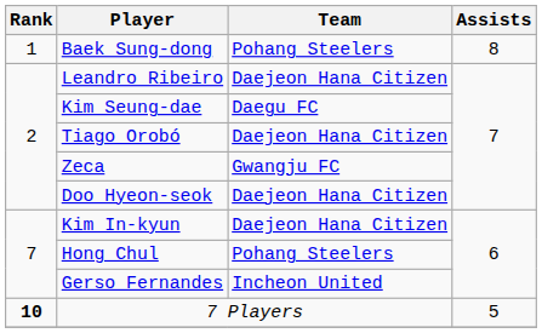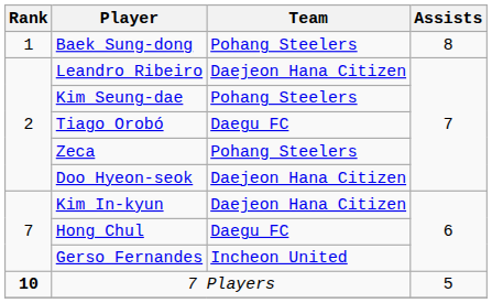 <table class="wikitable">
 <tr>
 <th>Rank</th>
 <th>Player</th>
 <th>Team</th>
 <th>Assists</th>
 </tr>
 <tr>
 <td align=center>1</td>
 <td> <a href='#'>Baek Sung-dong</a></td>
 <td><a href='#'>Pohang Steelers</a></td>
 <td align=center>8</td>
 </tr>
 <tr>
 <td align=center rowspan=5>2</td>
 <td> <a href='#'>Leandro Ribeiro</a></td>
 <td><a href='#'>Daejeon Hana Citizen</a></td>
 <td align=center rowspan=5>7</td>
 </tr>
 <tr>
 <td> <a href='#'>Kim Seung-dae</a></td>
+<td><a href='#'>Pohang Steelers</a></td>
+</tr>
+<tr>
+<td> <a href='#'>Tiago Orobó</a></td>
 <td><a href='#'>Daegu FC</a></td>
 </tr>
 <tr>
-<td> <a href='#'>Tiago Orobó</a></td>
-<td><a href='#'>Daejeon Hana Citizen</a></td>
-</tr>
-<tr>
 <td> <a href='#'>Zeca</a></td>
-<td><a href='#'>Gwangju FC</a></td>
+<td><a href='#'>Pohang Steelers</a></td>
 </tr>
 <tr>
 <td> <a href='#'>Doo Hyeon-seok</a></td>
 <td><a href='#'>Daejeon Hana Citizen</a></td>
 </tr>
 <tr>
 <td align=center rowspan=3>7</td>
 <td> <a href='#'>Kim In-kyun</a></td>
 <td><a href='#'>Daejeon Hana Citizen</a></td>
 <td align=center rowspan=3>6</td>
 </tr>
 <tr>
 <td> <a href='#'>Hong Chul</a></td>
-<td><a href='#'>Pohang Steelers</a></td>
+<td><a href='#'>Daegu FC</a></td>
 </tr>
 <tr>
 <td> <a href='#'>Gerso Fernandes</a></td>
 <td><a href='#'>Incheon United</a></td>
 </tr>
 <tr>
 <td align=center><strong>10</strong></td>
 <td colspan=2 align=center><em>7 Players</em></td>
 <td align=center>5</td>
 </tr>
 <tr>
 </tr>
 </table>
